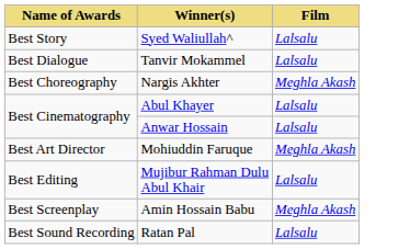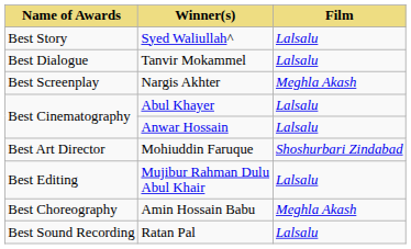 <table class="wikitable sortable collapsible">
 <tr>
 <th style="background:#EEDD82;">Name of Awards</th>
 <th style="background:#EEDD82;">Winner(s)</th>
 <th style="background:#EEDD82;">Film</th>
 </tr>
 <tr>
 <td>Best Story</td>
 <td><a href='#'>Syed Waliullah</a>^</td>
 <td><em><a href='#'>Lalsalu</a></em></td>
 </tr>
 <tr>
 <td>Best Dialogue</td>
 <td>Tanvir Mokammel</td>
 <td><em><a href='#'>Lalsalu</a></em></td>
 </tr>
 <tr>
-<td>Best Choreography</td>
+<td>Best Screenplay</td>
 <td>Nargis Akhter</td>
 <td><em><a href='#'>Meghla Akash</a></em></td>
 </tr>
 <tr>
 <td rowspan="2">Best Cinematography</td>
 <td><a href='#'>Abul Khayer</a></td>
 <td><em><a href='#'>Lalsalu</a></em></td>
 </tr>
 <tr>
 <td><a href='#'>Anwar Hossain</a></td>
 <td><em><a href='#'>Lalsalu</a></em></td>
 </tr>
 <tr>
 <td>Best Art Director</td>
 <td>Mohiuddin Faruque</td>
-<td><em><a href='#'>Meghla Akash</a></em></td>
+<td><em><a href='#'>Shoshurbari Zindabad</a></em></td>
 </tr>
 <tr>
 <td>Best Editing</td>
 <td><a href='#'>Mujibur Rahman Dulu</a><br><a href='#'>Abul Khair</a></td>
 <td><em><a href='#'>Lalsalu</a></em></td>
 </tr>
 <tr>
-<td>Best Screenplay</td>
+<td>Best Choreography</td>
 <td>Amin Hossain Babu</td>
 <td><em><a href='#'>Meghla Akash</a></em></td>
 </tr>
 <tr>
 <td>Best Sound Recording</td>
 <td>Ratan Pal</td>
 <td><em><a href='#'>Lalsalu</a></em></td>
 </tr>
 </table>
